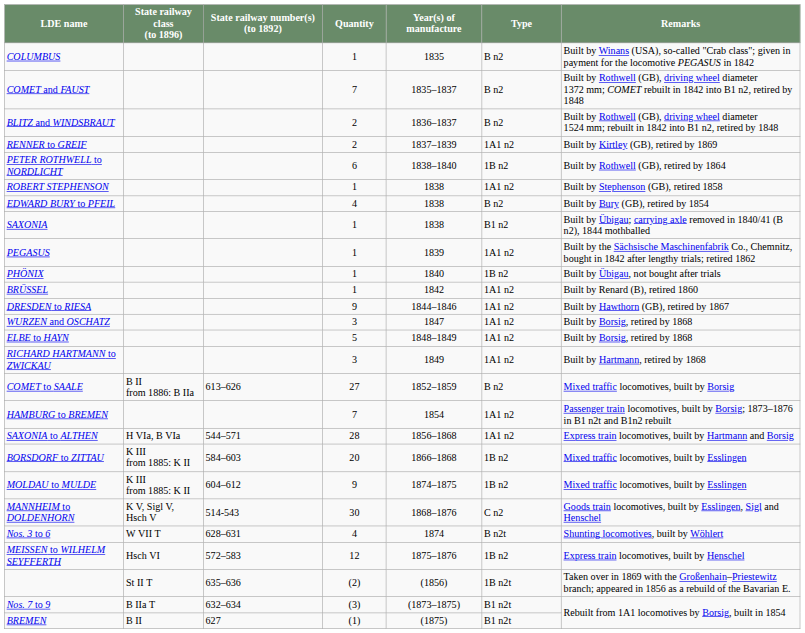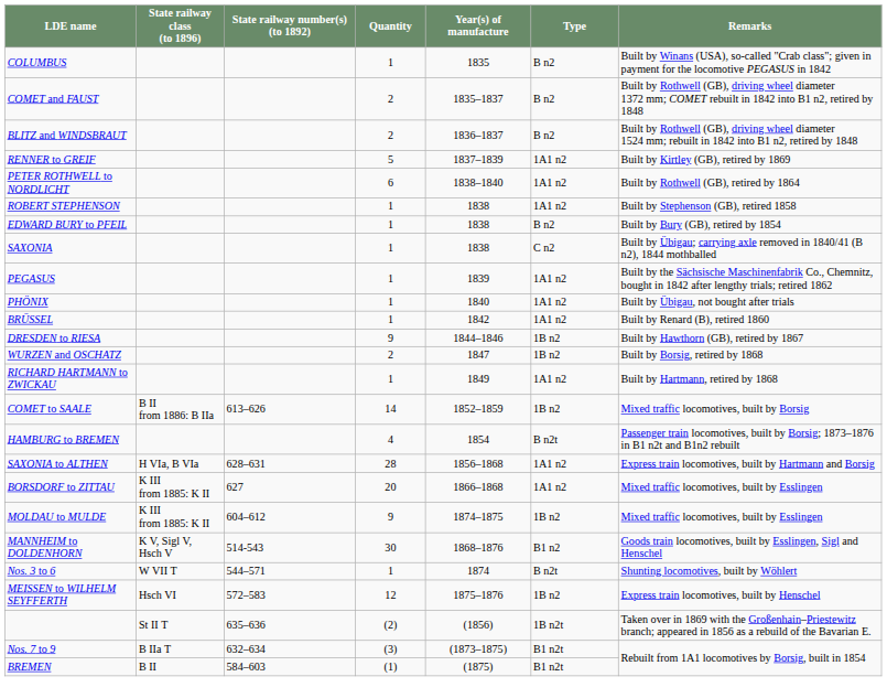 <table class="wikitable"  width="100%">
 <tr>
 <th style="color:#FFFFFF; background:#698B69" width="15%">LDE name</th>
 <th style="color:#FFFFFF; background:#698B69" width="10%">State railway class <br>(to 1896)</th>
 <th style="color:#FFFFFF; background:#698B69" width="15%">State railway number(s)<br>(to 1892)</th>
 <th style="color:#FFFFFF; background:#698B69" width="8%">Quantity</th>
 <th style="color:#FFFFFF; background:#698B69" width="12%">Year(s) of manufacture</th>
 <th style="color:#FFFFFF; background:#698B69" width="10%">Type</th>
 <th style="color:#FFFFFF; background:#698B69" width="30%">Remarks</th>
 </tr>
 <tr>
 <td><a href='#'><em>COLUMBUS</em></a></td>
 <td></td>
 <td></td>
 <td align="center">1</td>
 <td align="center">1835</td>
 <td>B n2</td>
 <td>Built by <a href='#'>Winans</a> (USA), so-called "Crab class"; given in payment for the locomotive <em>PEGASUS</em> in 1842</td>
 </tr>
 <tr>
 <td><a href='#'><em>COMET</em> and <em>FAUST</em></a></td>
 <td></td>
 <td></td>
-<td align="center">7</td>
+<td align="center">2</td>
 <td align="center">1835–1837</td>
 <td>B n2</td>
 <td>Built by <a href='#'>Rothwell</a> (GB), <a href='#'>driving wheel</a> diameter 1372 mm; <em>COMET</em> rebuilt in 1842 into B1 n2, retired by 1848</td>
 </tr>
 <tr>
 <td><a href='#'><em>BLITZ</em> and <em>WINDSBRAUT</em></a></td>
 <td></td>
 <td></td>
 <td align="center">2</td>
 <td align="center">1836–1837</td>
 <td>B n2</td>
 <td>Built by <a href='#'>Rothwell</a> (GB), <a href='#'>driving wheel</a> diameter 1524 mm; rebuilt in 1842 into B1 n2, retired by 1848</td>
 </tr>
 <tr>
 <td><a href='#'><em>RENNER</em> to <em>GREIF</em></a></td>
 <td></td>
 <td></td>
-<td align="center">2</td>
+<td align="center">5</td>
 <td align="center">1837–1839</td>
 <td>1A1 n2</td>
 <td>Built by <a href='#'>Kirtley</a> (GB), retired by 1869</td>
 </tr>
 <tr>
 <td><a href='#'><em>PETER ROTHWELL</em> to <em>NORDLICHT</em></a></td>
 <td></td>
 <td></td>
 <td align="center">6</td>
 <td align="center">1838–1840</td>
-<td>1B n2</td>
+<td>1A1 n2</td>
 <td>Built by <a href='#'>Rothwell</a> (GB), retired by 1864</td>
 </tr>
 <tr>
 <td><a href='#'><em>ROBERT STEPHENSON</em></a></td>
 <td></td>
 <td></td>
 <td align="center">1</td>
 <td align="center">1838</td>
 <td>1A1 n2</td>
 <td>Built by <a href='#'>Stephenson</a> (GB), retired 1858</td>
 </tr>
 <tr>
 <td><a href='#'><em>EDWARD BURY</em> to <em>PFEIL</em></a></td>
 <td></td>
 <td></td>
-<td align="center">4</td>
+<td align="center">1</td>
 <td align="center">1838</td>
 <td>B n2</td>
 <td>Built by <a href='#'>Bury</a> (GB), retired by 1854</td>
 </tr>
 <tr>
 <td><a href='#'><em>SAXONIA</em></a></td>
 <td></td>
 <td></td>
 <td align="center">1</td>
 <td align="center">1838</td>
-<td>B1 n2</td>
+<td>C n2</td>
 <td>Built by <a href='#'>Übigau</a>; <a href='#'>carrying axle</a> removed in 1840/41 (B n2), 1844 mothballed</td>
 </tr>
 <tr>
 <td><a href='#'><em>PEGASUS</em></a></td>
 <td></td>
 <td></td>
 <td align="center">1</td>
 <td align="center">1839</td>
 <td>1A1 n2</td>
 <td>Built by the <a href='#'>Sächsische Maschinenfabrik</a> Co., Chemnitz, bought in 1842 after lengthy trials; retired 1862</td>
 </tr>
 <tr>
 <td><a href='#'><em>PHÖNIX</em></a></td>
 <td></td>
 <td></td>
 <td align="center">1</td>
 <td align="center">1840</td>
-<td>1B n2</td>
+<td>1A1 n2</td>
 <td>Built by <a href='#'>Übigau</a>, not bought after trials</td>
 </tr>
 <tr>
 <td><a href='#'><em>BRÜSSEL</em></a></td>
 <td></td>
 <td></td>
 <td align="center">1</td>
 <td align="center">1842</td>
 <td>1A1 n2</td>
 <td>Built by Renard (B), retired 1860</td>
 </tr>
 <tr>
 <td><a href='#'><em>DRESDEN</em> to <em>RIESA</em></a></td>
 <td></td>
 <td></td>
 <td align="center">9</td>
 <td align="center">1844–1846</td>
-<td>1A1 n2</td>
+<td>1B n2</td>
 <td>Built by <a href='#'>Hawthorn</a> (GB), retired by 1867</td>
 </tr>
 <tr>
 <td><a href='#'><em>WURZEN</em> and <em>OSCHATZ</em></a></td>
 <td></td>
 <td></td>
-<td align="center">3</td>
+<td align="center">2</td>
 <td align="center">1847</td>
-<td>1A1 n2</td>
-<td>Built by <a href='#'>Borsig</a>, retired by 1868</td>
-</tr>
-<tr>
-<td><a href='#'><em>ELBE</em> to <em>HAYN</em></a></td>
-<td></td>
-<td></td>
-<td align="center">5</td>
-<td align="center">1848–1849</td>
-<td>1A1 n2</td>
+<td>1B n2</td>
 <td>Built by <a href='#'>Borsig</a>, retired by 1868</td>
 </tr>
 <tr>
 <td><a href='#'><em>RICHARD HARTMANN</em> to <em>ZWICKAU</em></a></td>
 <td></td>
 <td></td>
-<td align="center">3</td>
+<td align="center">1</td>
 <td align="center">1849</td>
 <td>1A1 n2</td>
 <td>Built by <a href='#'>Hartmann</a>, retired by 1868</td>
 </tr>
 <tr>
 <td><a href='#'><em>COMET</em> to <em>SAALE</em></a></td>
 <td>B II <br>from 1886: B IIa</td>
 <td>613–626</td>
-<td align="center">27</td>
+<td align="center">14</td>
 <td align="center">1852–1859</td>
-<td>B n2</td>
+<td>1B n2</td>
 <td><a href='#'>Mixed traffic</a> locomotives, built by <a href='#'>Borsig</a></td>
 </tr>
 <tr>
 <td><a href='#'><em>HAMBURG</em> to <em>BREMEN</em></a></td>
 <td></td>
 <td></td>
-<td align="center">7</td>
+<td align="center">4</td>
 <td align="center">1854</td>
-<td>1A1 n2</td>
+<td>B n2t</td>
 <td><a href='#'>Passenger train</a> locomotives, built by <a href='#'>Borsig</a>; 1873–1876 in B1 n2t and B1n2 rebuilt</td>
 </tr>
 <tr>
 <td><a href='#'><em>SAXONIA</em> to <em>ALTHEN</em></a></td>
 <td>H VIa, B VIa</td>
-<td>544–571</td>
+<td>628–631</td>
 <td align="center">28</td>
 <td align="center">1856–1868</td>
 <td>1A1 n2</td>
 <td><a href='#'>Express train</a> locomotives, built by <a href='#'>Hartmann</a> and <a href='#'>Borsig</a></td>
 </tr>
 <tr>
 <td><a href='#'><em>BORSDORF</em> to <em>ZITTAU</em></a></td>
 <td>K III <br>from 1885: K II</td>
-<td>584–603</td>
+<td>627</td>
 <td align="center">20</td>
 <td align="center">1866–1868</td>
-<td>1B n2</td>
+<td>1A1 n2</td>
 <td><a href='#'>Mixed traffic</a> locomotives, built by <a href='#'>Esslingen</a></td>
 </tr>
 <tr>
 <td><a href='#'><em>MOLDAU</em> to <em>MULDE</em></a></td>
 <td>K III <br>from 1885: K II</td>
 <td>604–612</td>
 <td align="center">9</td>
 <td align="center">1874–1875</td>
 <td>1B n2</td>
 <td><a href='#'>Mixed traffic</a> locomotives, built by <a href='#'>Esslingen</a></td>
 </tr>
 <tr>
 <td><a href='#'><em>MANNHEIM</em> to <em>DOLDENHORN</em></a></td>
 <td>K V, Sigl V, Hsch V</td>
 <td>514-543</td>
 <td align="center">30</td>
 <td align="center">1868–1876</td>
-<td>C n2</td>
+<td>B1 n2</td>
 <td><a href='#'>Goods train</a> locomotives, built by <a href='#'>Esslingen</a>, <a href='#'>Sigl</a> and <a href='#'>Henschel</a></td>
 </tr>
 <tr>
 <td><a href='#'><em>Nos. 3</em> to <em>6</em></a></td>
 <td>W VII T</td>
-<td>628–631</td>
-<td align="center">4</td>
+<td>544–571</td>
+<td align="center">1</td>
 <td align="center">1874</td>
 <td>B n2t</td>
 <td><a href='#'>Shunting locomotives</a>, built by <a href='#'>Wöhlert</a></td>
 </tr>
 <tr>
 <td><a href='#'><em>MEISSEN</em> to <em>WILHELM SEYFFERTH</em></a></td>
 <td>Hsch VI</td>
 <td>572–583</td>
 <td align="center">12</td>
 <td align="center">1875–1876</td>
 <td>1B n2</td>
 <td><a href='#'>Express train</a> locomotives, built by <a href='#'>Henschel</a></td>
 </tr>
 <tr>
 <td></td>
 <td>St II T</td>
 <td>635–636</td>
 <td align="center">(2)</td>
 <td align="center">(1856)</td>
 <td>1B n2t</td>
 <td>Taken over in 1869 with the <a href='#'>Großenhain</a>–<a href='#'>Priestewitz</a> branch; appeared in 1856 as a rebuild of the Bavarian E.</td>
 </tr>
 <tr>
 <td><a href='#'><em>Nos. 7</em> to <em>9</em></a></td>
 <td>B IIa T</td>
 <td>632–634</td>
 <td align="center">(3)</td>
 <td align="center">(1873–1875)</td>
 <td>B1 n2t</td>
 <td rowspan="2">Rebuilt from 1A1 locomotives by <a href='#'>Borsig</a>, built in 1854</td>
 </tr>
 <tr>
 <td><a href='#'><em>BREMEN</em></a></td>
 <td>B II</td>
-<td>627</td>
+<td>584–603</td>
 <td align="center">(1)</td>
 <td align="center">(1875)</td>
 <td>B1 n2t</td>
 </tr>
 </table>
